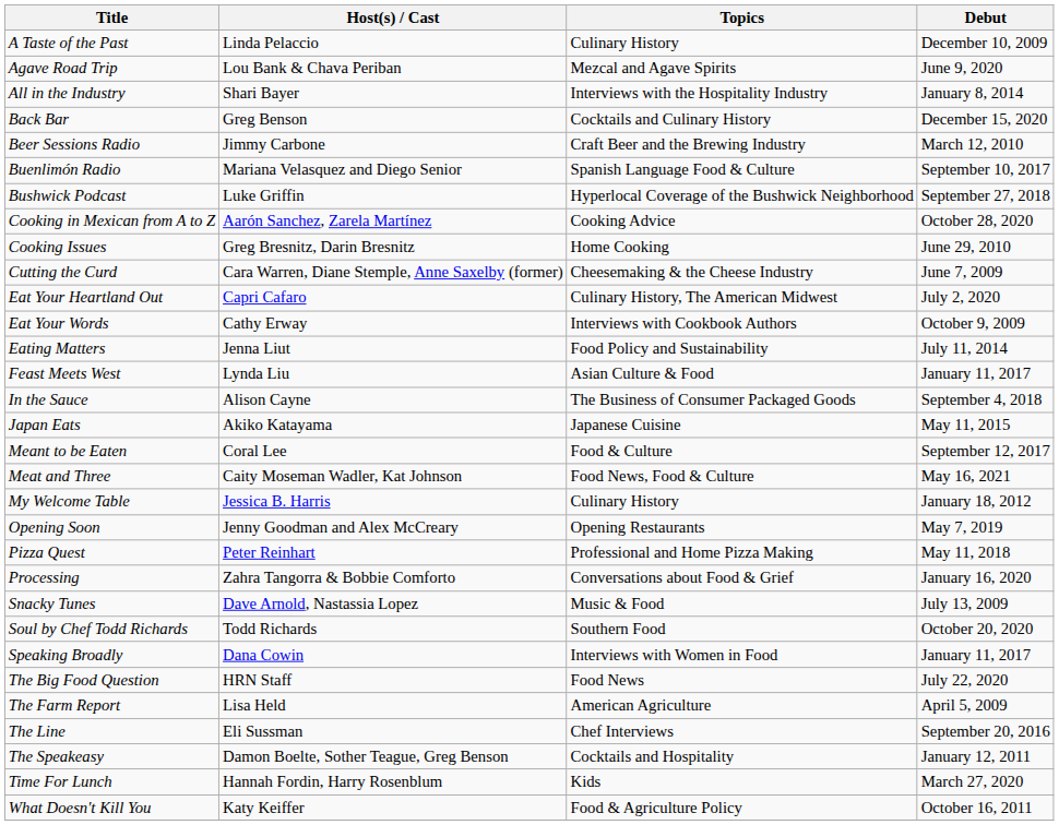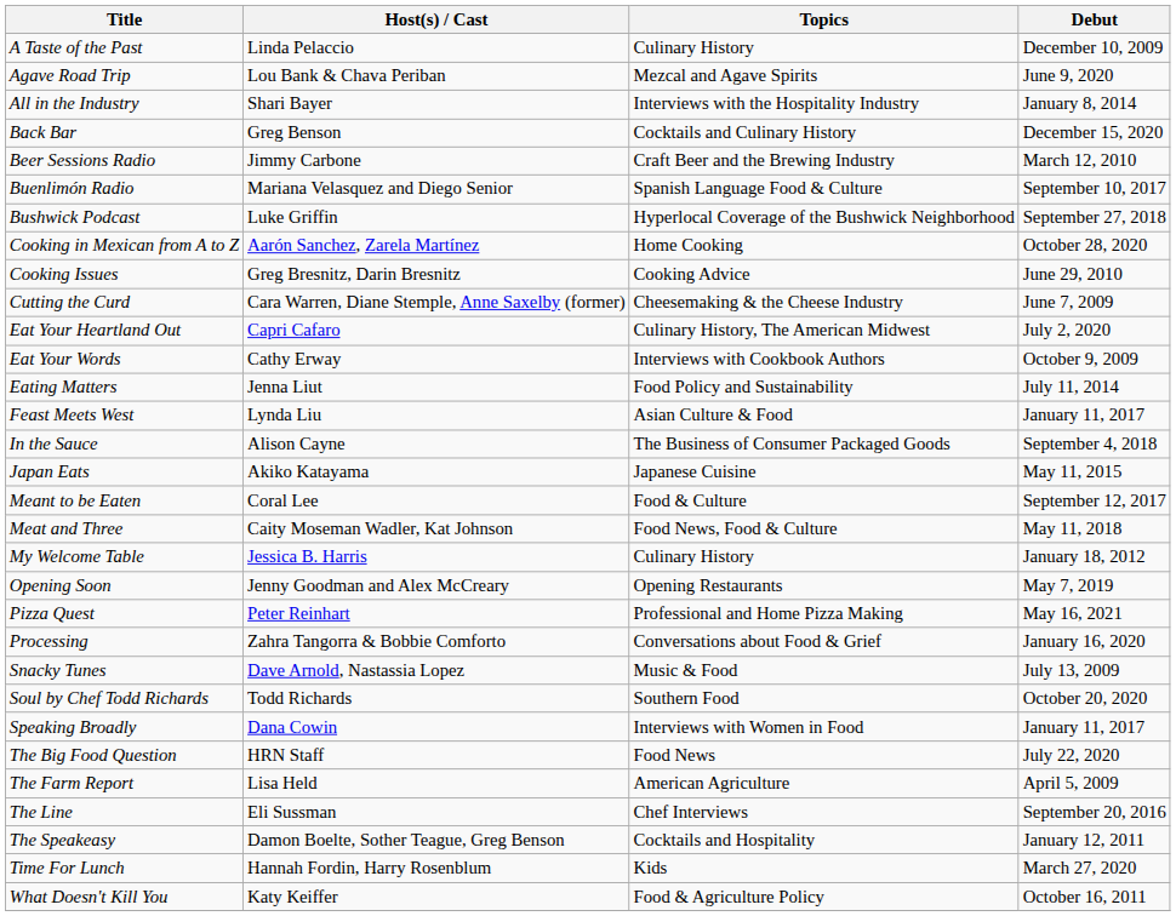 <table class="wikitable sortable">
 <tr>
 <th>Title</th>
 <th>Host(s) / Cast</th>
 <th>Topics</th>
 <th>Debut</th>
 </tr>
 <tr>
 <td><em>A Taste of the Past</em></td>
 <td>Linda Pelaccio</td>
 <td>Culinary History</td>
 <td>December 10, 2009 </td>
 </tr>
 <tr>
 <td><em>Agave Road Trip</em></td>
 <td>Lou Bank & Chava Periban</td>
 <td>Mezcal and Agave Spirits</td>
 <td>June 9, 2020 </td>
 </tr>
 <tr>
 <td><em>All in the Industry</em></td>
 <td>Shari Bayer</td>
 <td>Interviews with the Hospitality Industry</td>
 <td>January 8, 2014 </td>
 </tr>
 <tr>
 <td><em>Back Bar</em></td>
 <td>Greg Benson</td>
 <td>Cocktails and Culinary History</td>
 <td>December 15, 2020 </td>
 </tr>
 <tr>
 <td><em>Beer Sessions Radio</em></td>
 <td>Jimmy Carbone</td>
 <td>Craft Beer and the Brewing Industry</td>
 <td>March 12, 2010 </td>
 </tr>
 <tr>
 <td><em>Buenlimón Radio</em></td>
 <td>Mariana Velasquez and Diego Senior</td>
 <td>Spanish Language Food & Culture</td>
 <td>September 10, 2017</td>
 </tr>
 <tr>
 <td><em>Bushwick Podcast</em></td>
 <td>Luke Griffin</td>
 <td>Hyperlocal Coverage of the Bushwick Neighborhood</td>
 <td>September 27, 2018</td>
 </tr>
 <tr>
 <td><em>Cooking in Mexican from A to Z</em></td>
 <td><a href='#'>Aarón Sanchez</a>, <a href='#'>Zarela Martínez</a></td>
-<td>Cooking Advice</td>
+<td>Home Cooking</td>
 <td>October 28, 2020</td>
 </tr>
 <tr>
 <td><em>Cooking Issues</em></td>
 <td>Greg Bresnitz, Darin Bresnitz</td>
-<td>Home Cooking</td>
+<td>Cooking Advice</td>
 <td>June 29, 2010</td>
 </tr>
 <tr>
 <td><em>Cutting the Curd</em></td>
 <td>Cara Warren, Diane Stemple, <a href='#'>Anne Saxelby</a> (former)</td>
 <td>Cheesemaking & the Cheese Industry</td>
 <td>June 7, 2009</td>
 </tr>
 <tr>
 <td><em>Eat Your Heartland Out</em></td>
 <td><a href='#'>Capri Cafaro</a></td>
 <td>Culinary History, The American Midwest</td>
 <td>July 2, 2020</td>
 </tr>
 <tr>
 <td><em>Eat Your Words</em></td>
 <td>Cathy Erway</td>
 <td>Interviews with Cookbook Authors</td>
 <td>October 9, 2009</td>
 </tr>
 <tr>
 <td><em>Eating Matters</em></td>
 <td>Jenna Liut</td>
 <td>Food Policy and Sustainability</td>
 <td>July 11, 2014 </td>
 </tr>
 <tr>
 <td><em>Feast Meets West</em></td>
 <td>Lynda Liu</td>
 <td>Asian Culture & Food</td>
 <td>January 11, 2017</td>
 </tr>
 <tr>
 <td><em>In the Sauce</em></td>
 <td>Alison Cayne</td>
 <td>The Business of Consumer Packaged Goods</td>
 <td>September 4, 2018</td>
 </tr>
 <tr>
 <td><em>Japan Eats</em></td>
 <td>Akiko Katayama</td>
 <td>Japanese Cuisine</td>
 <td>May 11, 2015 </td>
 </tr>
 <tr>
 <td><em>Meant to be Eaten</em></td>
 <td>Coral Lee</td>
 <td>Food & Culture</td>
 <td>September 12, 2017</td>
 </tr>
 <tr>
 <td><em>Meat and Three</em></td>
 <td>Caity Moseman Wadler, Kat Johnson</td>
 <td>Food News, Food & Culture</td>
-<td>May 16, 2021 </td>
+<td>May 11, 2018</td>
 </tr>
 <tr>
 <td><em>My Welcome Table</em></td>
 <td><a href='#'>Jessica B. Harris</a></td>
 <td>Culinary History</td>
 <td>January 18, 2012</td>
 </tr>
 <tr>
 <td><em>Opening Soon</em></td>
 <td>Jenny Goodman and Alex McCreary</td>
 <td>Opening Restaurants</td>
 <td>May 7, 2019</td>
 </tr>
 <tr>
 <td><em>Pizza Quest</em></td>
 <td><a href='#'>Peter Reinhart</a></td>
 <td>Professional and Home Pizza Making</td>
-<td>May 11, 2018</td>
+<td>May 16, 2021 </td>
 </tr>
 <tr>
 <td><em>Processing</em></td>
 <td>Zahra Tangorra & Bobbie Comforto</td>
 <td>Conversations about Food & Grief</td>
 <td>January 16, 2020 </td>
 </tr>
 <tr>
 <td><em>Snacky Tunes</em></td>
 <td><a href='#'>Dave Arnold</a>, Nastassia Lopez</td>
 <td>Music & Food</td>
 <td>July 13, 2009</td>
 </tr>
 <tr>
 <td><em>Soul by Chef Todd Richards</em></td>
 <td>Todd Richards</td>
 <td>Southern Food</td>
 <td>October 20, 2020 </td>
 </tr>
 <tr>
 <td><em>Speaking Broadly</em></td>
 <td><a href='#'>Dana Cowin</a></td>
 <td>Interviews with Women in Food</td>
 <td>January 11, 2017</td>
 </tr>
 <tr>
 <td><em>The Big Food Question</em></td>
 <td>HRN Staff</td>
 <td>Food News</td>
 <td>July 22, 2020</td>
 </tr>
 <tr>
 <td><em>The Farm Report</em></td>
 <td>Lisa Held</td>
 <td>American Agriculture</td>
 <td>April 5, 2009</td>
 </tr>
 <tr>
 <td><em>The Line</em></td>
 <td>Eli Sussman</td>
 <td>Chef Interviews</td>
 <td>September 20, 2016</td>
 </tr>
 <tr>
 <td><em>The Speakeasy</em></td>
 <td>Damon Boelte, Sother Teague, Greg Benson</td>
 <td>Cocktails and Hospitality</td>
 <td>January 12, 2011 </td>
 </tr>
 <tr>
 <td><em>Time For Lunch</em></td>
 <td>Hannah Fordin, Harry Rosenblum</td>
 <td>Kids</td>
 <td>March 27, 2020</td>
 </tr>
 <tr>
 <td><em>What Doesn't Kill You</em></td>
 <td>Katy Keiffer</td>
 <td>Food & Agriculture Policy</td>
 <td>October 16, 2011 </td>
 </tr>
 <tr>
 </tr>
 </table>
